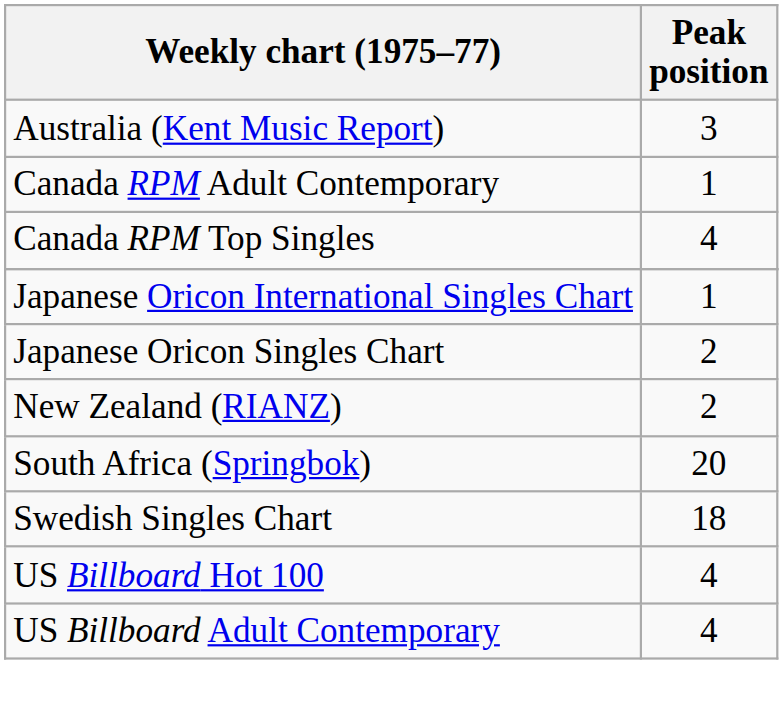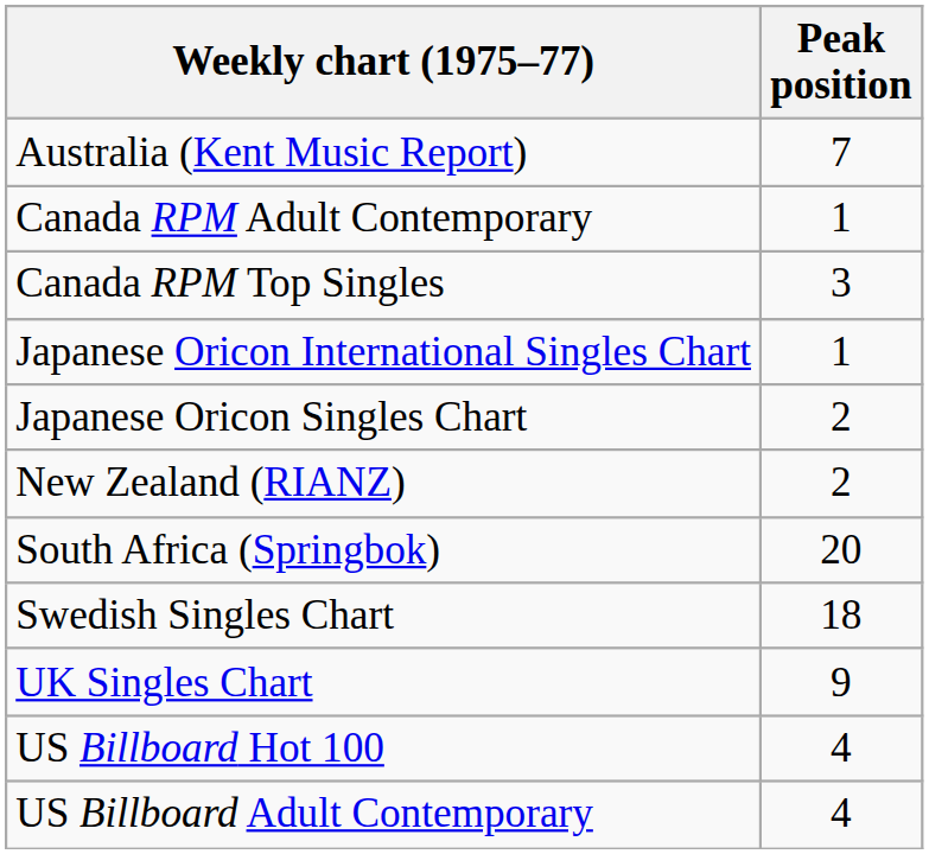 <table class="wikitable sortable">
 <tr>
 <th>Weekly chart (1975–77)</th>
 <th>Peak<br>position</th>
 </tr>
 <tr>
 <td>Australia (<a href='#'>Kent Music Report</a>)</td>
-<td style="text-align:center;">3</td>
+<td style="text-align:center;">7</td>
 </tr>
 <tr>
 <td>Canada <a href='#'><em>RPM</em></a> Adult Contemporary</td>
 <td style="text-align:center;">1</td>
 </tr>
 <tr>
 <td>Canada <em>RPM</em> Top Singles</td>
-<td style="text-align:center;">4</td>
+<td style="text-align:center;">3</td>
 </tr>
 <tr>
 </tr>
 <tr>
 <td>Japanese <a href='#'>Oricon International Singles Chart</a></td>
 <td style="text-align:center;">1</td>
 </tr>
 <tr>
 <td>Japanese Oricon Singles Chart</td>
 <td style="text-align:center;">2</td>
 </tr>
 <tr>
 <td>New Zealand (<a href='#'>RIANZ</a>)</td>
 <td style="text-align:center;">2</td>
 </tr>
 <tr>
 <td>South Africa (<a href='#'>Springbok</a>)</td>
 <td align="center">20</td>
 </tr>
 <tr>
 <td>Swedish Singles Chart</td>
 <td style="text-align:center;">18</td>
 </tr>
 <tr>
+<td><a href='#'>UK Singles Chart</a></td>
+<td style="text-align:center;">9</td>
+</tr>
+<tr>
 <td>US <a href='#'><em>Billboard</em> Hot 100</a></td>
 <td style="text-align:center;">4</td>
 </tr>
 <tr>
 <td>US <em>Billboard</em> <a href='#'>Adult Contemporary</a></td>
 <td align="center">4</td>
 </tr>
 </table>
